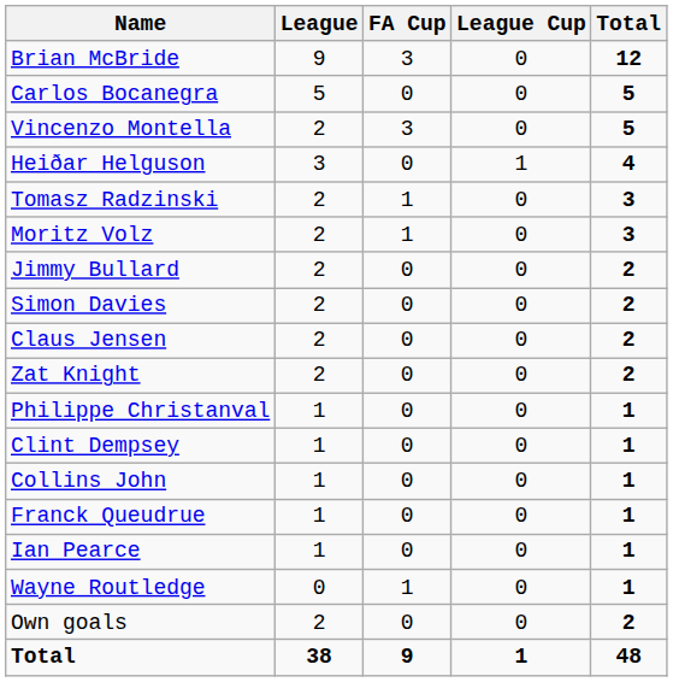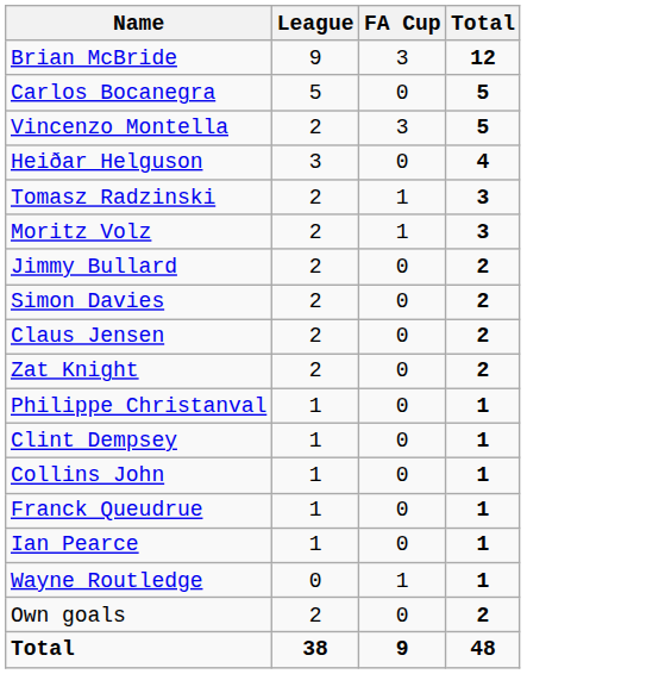 <table class="wikitable sortable" style="text-align:center">
 <tr>
 <th>Name</th>
 <th>League</th>
 <th>FA Cup</th>
-<th>League Cup</th>
 <th>Total</th>
 </tr>
 <tr>
 <td align="left"> <a href='#'>Brian McBride</a></td>
 <td>9</td>
 <td>3</td>
-<td>0</td>
 <td><strong>12</strong></td>
 </tr>
 <tr>
 <td align="left"> <a href='#'>Carlos Bocanegra</a></td>
 <td>5</td>
-<td>0</td>
 <td>0</td>
 <td><strong>5</strong></td>
 </tr>
 <tr>
 <td align="left"> <a href='#'>Vincenzo Montella</a></td>
 <td>2</td>
 <td>3</td>
-<td>0</td>
 <td><strong>5</strong></td>
 </tr>
 <tr>
 <td align="left"> <a href='#'>Heiðar Helguson</a></td>
 <td>3</td>
 <td>0</td>
-<td>1</td>
 <td><strong>4</strong></td>
 </tr>
 <tr>
 <td align="left"> <a href='#'>Tomasz Radzinski</a></td>
 <td>2</td>
 <td>1</td>
-<td>0</td>
 <td><strong>3</strong></td>
 </tr>
 <tr>
 <td align="left"> <a href='#'>Moritz Volz</a></td>
 <td>2</td>
 <td>1</td>
-<td>0</td>
 <td><strong>3</strong></td>
 </tr>
 <tr>
 <td align="left"> <a href='#'>Jimmy Bullard</a></td>
 <td>2</td>
-<td>0</td>
 <td>0</td>
 <td><strong>2</strong></td>
 </tr>
 <tr>
 <td align="left"> <a href='#'>Simon Davies</a></td>
 <td>2</td>
 <td>0</td>
-<td>0</td>
 <td><strong>2</strong></td>
 </tr>
 <tr>
 <td align="left"> <a href='#'>Claus Jensen</a></td>
 <td>2</td>
-<td>0</td>
 <td>0</td>
 <td><strong>2</strong></td>
 </tr>
 <tr>
 <td align="left"> <a href='#'>Zat Knight</a></td>
 <td>2</td>
 <td>0</td>
-<td>0</td>
 <td><strong>2</strong></td>
 </tr>
 <tr>
 <td align="left"> <a href='#'>Philippe Christanval</a></td>
 <td>1</td>
-<td>0</td>
 <td>0</td>
 <td><strong>1</strong></td>
 </tr>
 <tr>
 <td align="left"> <a href='#'>Clint Dempsey</a></td>
 <td>1</td>
 <td>0</td>
-<td>0</td>
 <td><strong>1</strong></td>
 </tr>
 <tr>
 <td align="left"> <a href='#'>Collins John</a></td>
 <td>1</td>
-<td>0</td>
 <td>0</td>
 <td><strong>1</strong></td>
 </tr>
 <tr>
 <td align="left"> <a href='#'>Franck Queudrue</a></td>
 <td>1</td>
 <td>0</td>
-<td>0</td>
 <td><strong>1</strong></td>
 </tr>
 <tr>
 <td align="left"> <a href='#'>Ian Pearce</a></td>
 <td>1</td>
-<td>0</td>
 <td>0</td>
 <td><strong>1</strong></td>
 </tr>
 <tr>
 <td align="left"> <a href='#'>Wayne Routledge</a></td>
 <td>0</td>
 <td>1</td>
-<td>0</td>
 <td><strong>1</strong></td>
 </tr>
 <tr>
 <td align="left">Own goals</td>
 <td>2</td>
-<td>0</td>
 <td>0</td>
 <td><strong>2</strong></td>
 </tr>
 <tr>
 <td align="left"><strong>Total</strong></td>
 <td><strong>38</strong></td>
 <td><strong>9</strong></td>
-<td><strong>1</strong></td>
 <td><strong>48</strong></td>
 </tr>
 </table>
